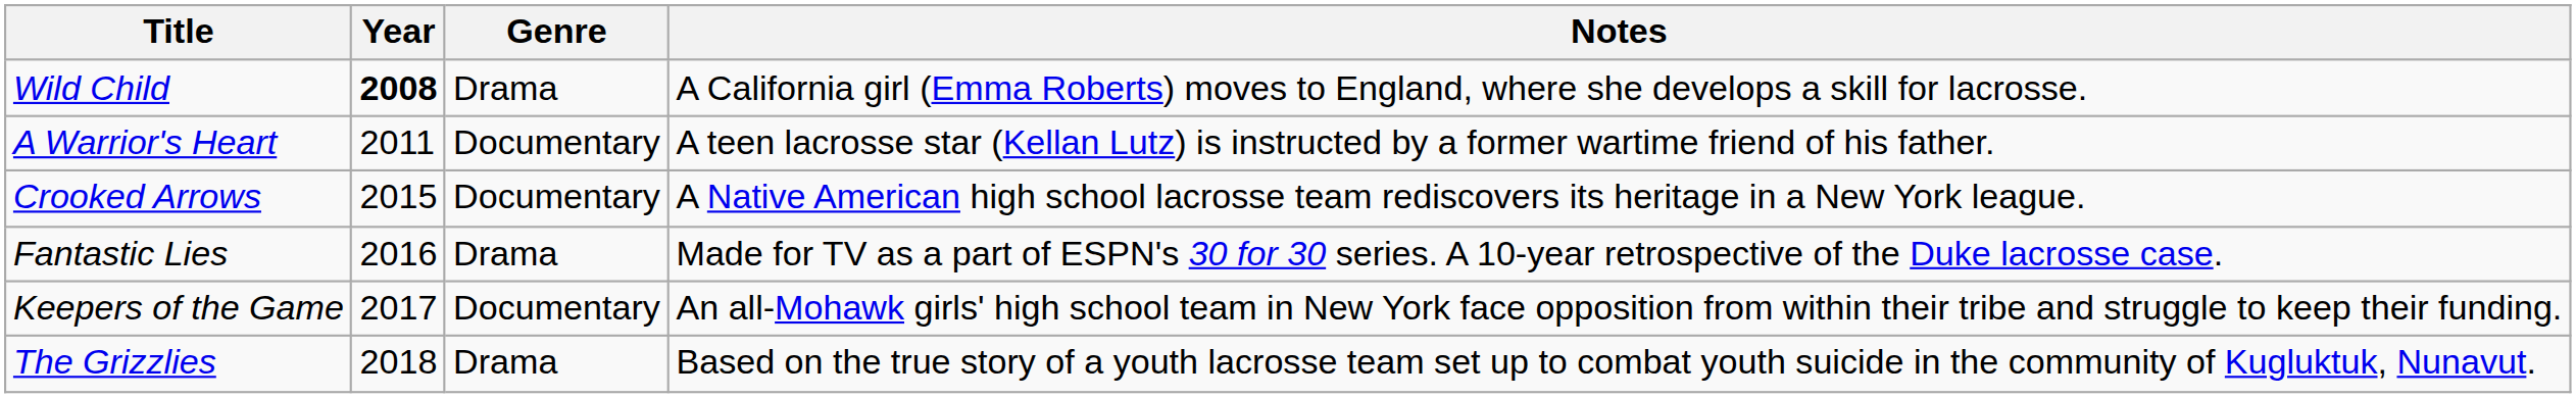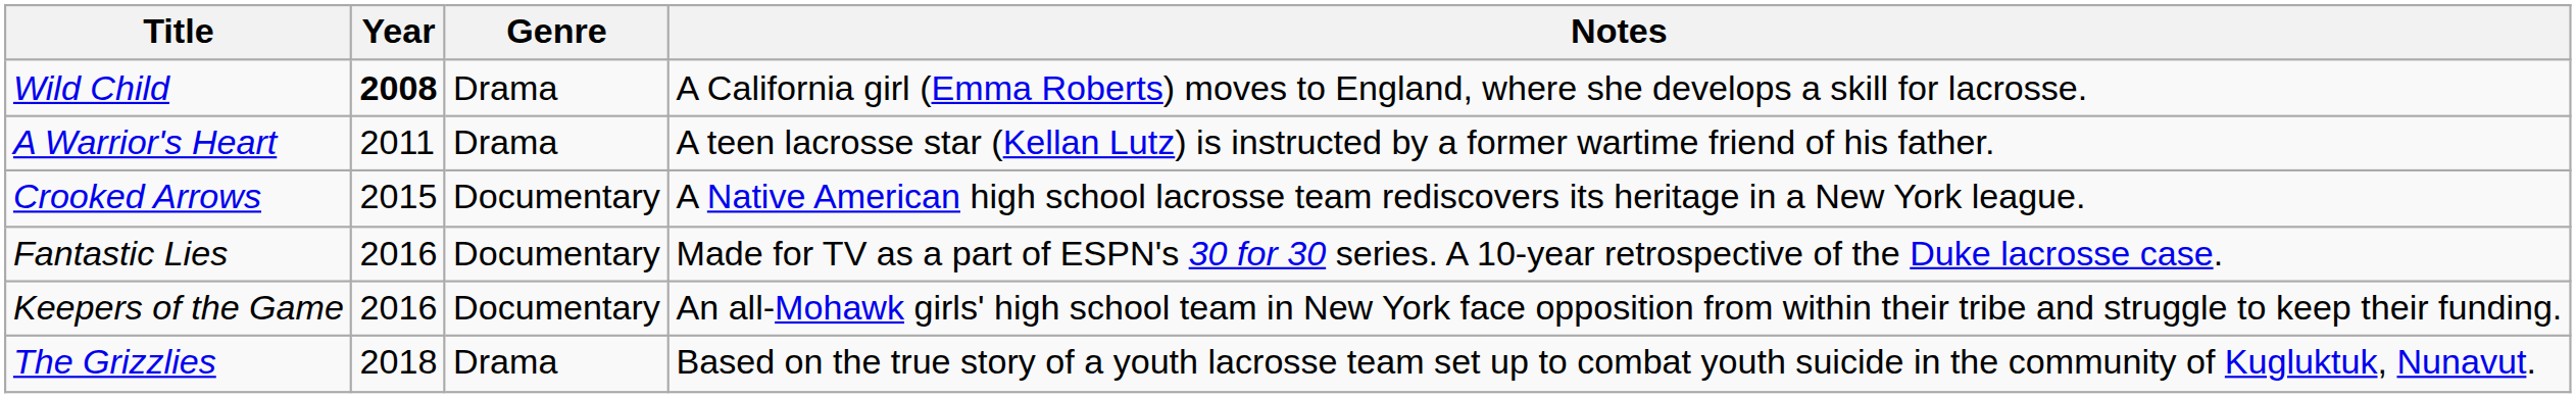 <table class="wikitable sortable">
 <tr>
 <th>Title</th>
 <th>Year</th>
 <th>Genre</th>
 <th>Notes</th>
 </tr>
 <tr>
 <td><a href='#'><em>Wild Child</em></a></td>
 <td><strong>2008</strong></td>
 <td>Drama</td>
 <td>A California girl (<a href='#'>Emma Roberts</a>) moves to England, where she develops a skill for lacrosse.</td>
 </tr>
 <tr>
 <td><em><a href='#'>A Warrior's Heart</a></em></td>
 <td>2011</td>
-<td>Documentary</td>
+<td>Drama</td>
 <td>A teen lacrosse star (<a href='#'>Kellan Lutz</a>) is instructed by a former wartime friend of his father.</td>
 </tr>
 <tr>
 <td><em><a href='#'>Crooked Arrows</a></em></td>
 <td>2015</td>
 <td>Documentary</td>
 <td>A <a href='#'>Native American</a> high school lacrosse team rediscovers its heritage in a New York league.</td>
 </tr>
 <tr>
 <td><em>Fantastic Lies</em></td>
 <td>2016</td>
-<td>Drama</td>
+<td>Documentary</td>
 <td>Made for TV as a part of ESPN's <em><a href='#'>30 for 30</a></em> series. A 10-year retrospective of the <a href='#'>Duke lacrosse case</a>.</td>
 </tr>
 <tr>
 <td><em>Keepers of the Game</em></td>
-<td>2017</td>
+<td>2016</td>
 <td>Documentary</td>
 <td>An all-<a href='#'>Mohawk</a> girls' high school team in New York face opposition from within their tribe and struggle to keep their funding.</td>
 </tr>
 <tr>
 <td><em><a href='#'>The Grizzlies</a></em></td>
 <td>2018</td>
 <td>Drama</td>
 <td>Based on the true story of a youth lacrosse team set up to combat youth suicide in the community of <a href='#'>Kugluktuk</a>, <a href='#'>Nunavut</a>.</td>
 </tr>
 </table>
